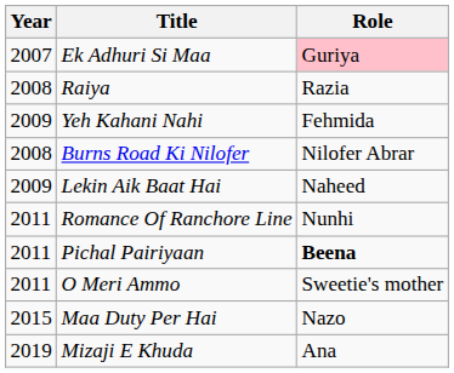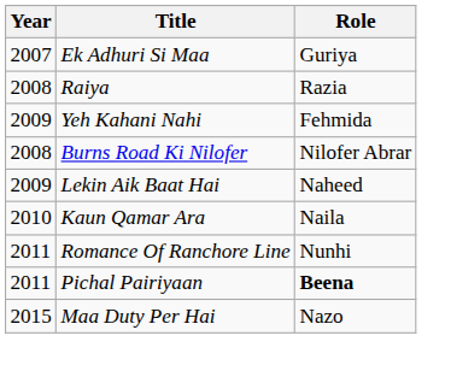 <table class="wikitable sortable plainrowheaders">
 <tr style="text-align:center;">
 <th scope="col">Year</th>
 <th scope="col">Title</th>
 <th scope="col">Role</th>
 </tr>
 <tr>
 <td>2007</td>
 <td><em>Ek Adhuri Si Maa</em></td>
-<td style="background: pink;">Guriya</td>
+<td>Guriya</td>
 </tr>
 <tr>
 <td>2008</td>
 <td><em>Raiya</em></td>
 <td>Razia</td>
 </tr>
 <tr>
 <td>2009</td>
 <td><em>Yeh Kahani Nahi</em></td>
 <td>Fehmida</td>
 </tr>
 <tr>
 <td>2008</td>
 <td><em><a href='#'>Burns Road Ki Nilofer</a></em></td>
 <td>Nilofer Abrar</td>
 </tr>
 <tr>
 <td>2009</td>
 <td><em>Lekin Aik Baat Hai</em></td>
 <td>Naheed</td>
 </tr>
 <tr>
+<td>2010</td>
+<td><em>Kaun Qamar Ara</em></td>
+<td>Naila</td>
+</tr>
+<tr>
 <td>2011</td>
 <td><em>Romance Of Ranchore Line</em></td>
 <td>Nunhi</td>
 </tr>
 <tr>
 <td>2011</td>
 <td><em>Pichal Pairiyaan</em></td>
 <td><strong>Beena</strong></td>
 </tr>
 <tr>
-<td>2011</td>
-<td><em>O Meri Ammo</em></td>
-<td>Sweetie's mother</td>
-</tr>
-<tr>
 <td>2015</td>
 <td><em>Maa Duty Per Hai</em></td>
 <td>Nazo</td>
 </tr>
-<tr>
-<td>2019</td>
-<td><em>Mizaji E Khuda</em></td>
-<td>Ana</td>
-</tr>
 </table>
